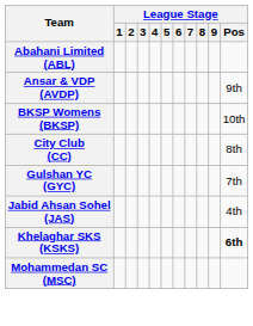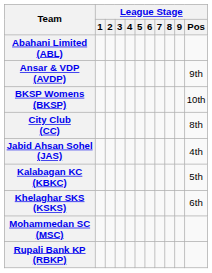 <table class="wikitable" style="font-size:85%; text-align:center;">
 <tr>
 <th style="text-align: center" rowspan=2>Team</th>
 <th style="text-align: center" colspan=10><strong><a href='#'>League Stage</a></strong></th>
 </tr>
 <tr>
 <th>1</th>
 <th>2</th>
 <th>3</th>
 <th>4</th>
 <th>5</th>
 <th>6</th>
 <th>7</th>
 <th>8</th>
 <th>9</th>
 <th>Pos</th>
 </tr>
 <tr>
 <th align="left"><strong><a href='#'>Abahani Limited<br>(ABL)</a></strong></th>
 <td></td>
 <td></td>
 <td></td>
 <td></td>
 <td></td>
 <td></td>
 <td></td>
 <td></td>
 <td></td>
 <td></td>
 </tr>
 <tr>
 <th align="left"><strong><a href='#'>Ansar & VDP<br>(AVDP)</a></strong></th>
 <td></td>
 <td></td>
 <td></td>
 <td></td>
 <td></td>
 <td></td>
 <td></td>
 <td></td>
 <td></td>
 <td>9th</td>
 </tr>
 <tr>
 <th align="left"><strong><a href='#'>BKSP Womens<br>(BKSP)</a></strong></th>
 <td></td>
 <td></td>
 <td></td>
 <td></td>
 <td></td>
 <td></td>
 <td></td>
 <td></td>
 <td></td>
 <td>10th</td>
 </tr>
 <tr>
 <th align="left"><strong><a href='#'>City Club<br>(CC)</a></strong></th>
 <td></td>
 <td></td>
 <td></td>
 <td></td>
 <td></td>
 <td></td>
 <td></td>
 <td></td>
 <td></td>
 <td>8th</td>
 </tr>
 <tr>
-<th align="left"><strong><a href='#'>Gulshan YC<br>(GYC)</a></strong></th>
-<td></td>
-<td></td>
-<td></td>
-<td></td>
-<td></td>
-<td></td>
-<td></td>
-<td></td>
-<td></td>
-<td>7th</td>
-</tr>
-<tr>
 <th align="left"><strong><a href='#'>Jabid Ahsan Sohel<br>(JAS)</a></strong></th>
 <td></td>
 <td></td>
 <td></td>
 <td></td>
 <td></td>
 <td></td>
 <td></td>
 <td></td>
 <td></td>
 <td>4th</td>
 </tr>
 <tr>
+<th align="left"><strong><a href='#'>Kalabagan KC<br>(KBKC)</a></strong></th>
+<td></td>
+<td></td>
+<td></td>
+<td></td>
+<td></td>
+<td></td>
+<td></td>
+<td></td>
+<td></td>
+<td>5th</td>
+</tr>
+<tr>
 <th align="left"><strong><a href='#'>Khelaghar SKS<br>(KSKS)</a></strong></th>
 <td></td>
 <td></td>
 <td></td>
 <td></td>
 <td></td>
 <td></td>
 <td></td>
 <td></td>
 <td></td>
-<td><strong>6th</strong></td>
+<td>6th</td>
 </tr>
 <tr>
 <th align="left"><strong><a href='#'>Mohammedan SC<br>(MSC)</a></strong></th>
 <td></td>
 <td></td>
 <td></td>
 <td></td>
 <td></td>
 <td></td>
 <td></td>
 <td></td>
 <td></td>
 <td></td>
 </tr>
+<tr>
+<th align="left"><strong><a href='#'>Rupali Bank KP<br>(RBKP)</a></strong></th>
+<td></td>
+<td></td>
+<td></td>
+<td></td>
+<td></td>
+<td></td>
+<td></td>
+<td></td>
+<td></td>
+<td></td>
+</tr>
 </table>
